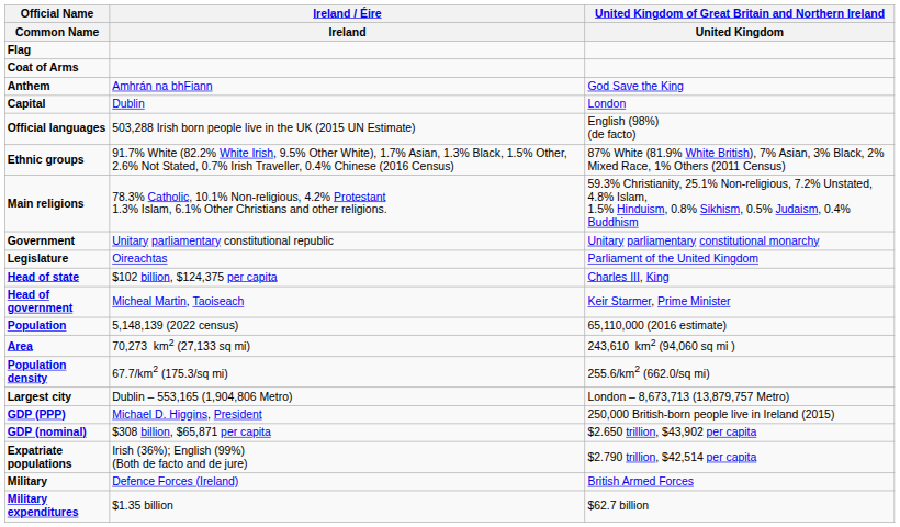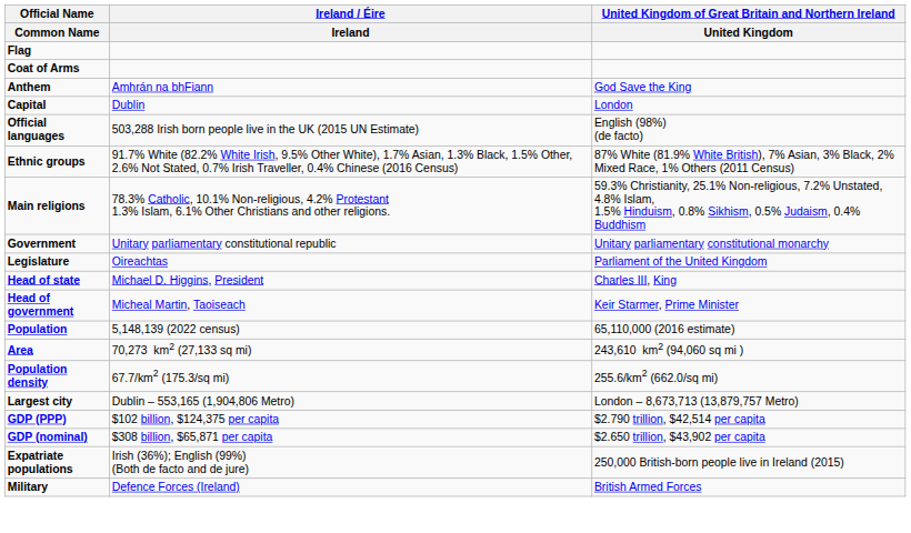 <table class="wikitable mw-collapsible mw-collapsed">
 <tr>
 <th><strong>Official Name</strong></th>
 <th><a href='#'>Ireland / Éire</a></th>
 <th><a href='#'>United Kingdom of Great Britain and Northern Ireland</a></th>
 </tr>
 <tr>
 <th><strong>Common Name</strong></th>
 <th>Ireland</th>
 <th>United Kingdom</th>
 </tr>
 <tr>
 <td><strong>Flag</strong></td>
 <td style="text-align:center"></td>
 <td style="text-align:center"></td>
 </tr>
 <tr>
 <td><strong>Coat of Arms</strong></td>
 <td style="text-align:center"></td>
 <td style="text-align:center"></td>
 </tr>
 <tr>
 <td><strong>Anthem</strong></td>
 <td><a href='#'>Amhrán na bhFiann</a></td>
 <td><a href='#'>God Save the King</a></td>
 </tr>
 <tr>
 <td><strong>Capital</strong></td>
 <td><a href='#'>Dublin</a></td>
 <td><a href='#'>London</a></td>
 </tr>
 <tr>
 <td><strong>Official languages</strong></td>
 <td>503,288 Irish born people live in the UK (2015 UN Estimate)</td>
 <td>English (98%)<br>(de facto)</td>
 </tr>
 <tr>
 <td><strong>Ethnic groups</strong></td>
 <td>91.7% White (82.2% <a href='#'>White Irish</a>, 9.5% Other White), 1.7% Asian, 1.3% Black, 1.5% Other, 2.6% Not Stated, 0.7% Irish Traveller, 0.4% Chinese (2016 Census)</td>
 <td>87% White (81.9% <a href='#'>White British</a>), 7% Asian, 3% Black, 2% Mixed Race, 1% Others (2011 Census)</td>
 </tr>
 <tr>
 <td><strong>Main religions</strong></td>
 <td>78.3% <a href='#'>Catholic</a>, 10.1% Non-religious, 4.2% <a href='#'>Protestant</a><br> 1.3% Islam, 6.1% Other Christians and other religions.</td>
 <td>59.3% Christianity, 25.1% Non-religious, 7.2% Unstated, 4.8% Islam, <br> 1.5% <a href='#'>Hinduism</a>, 0.8% <a href='#'>Sikhism</a>, 0.5% <a href='#'>Judaism</a>, 0.4% <a href='#'>Buddhism</a></td>
 </tr>
 <tr>
 <td><strong>Government</strong></td>
 <td><a href='#'>Unitary</a> <a href='#'>parliamentary</a> constitutional republic</td>
 <td><a href='#'>Unitary</a> <a href='#'>parliamentary</a> <a href='#'>constitutional monarchy</a></td>
 </tr>
 <tr>
 <td><strong>Legislature</strong></td>
 <td><a href='#'>Oireachtas</a></td>
 <td><a href='#'>Parliament of the United Kingdom</a></td>
 </tr>
 <tr>
 <td><strong><a href='#'>Head of state</a></strong></td>
-<td>$102 <a href='#'>billion</a>, $124,375 <a href='#'>per capita</a></td>
+<td><a href='#'>Michael D. Higgins</a>, <a href='#'>President</a></td>
 <td><a href='#'>Charles III</a>, <a href='#'>King</a></td>
 </tr>
 <tr>
 <td><strong><a href='#'>Head of government</a></strong></td>
 <td><a href='#'>Micheal Martin</a>, <a href='#'>Taoiseach</a></td>
 <td><a href='#'>Keir Starmer</a>, <a href='#'>Prime Minister</a></td>
 </tr>
 <tr>
 <td><strong><a href='#'>Population</a></strong></td>
 <td>5,148,139 (2022 census)</td>
 <td>65,110,000 (2016 estimate)</td>
 </tr>
 <tr>
 <td><strong><a href='#'>Area</a></strong></td>
 <td>70,273  km<sup>2</sup> (27,133 sq mi)</td>
 <td>243,610  km<sup>2</sup> (94,060 sq mi )</td>
 </tr>
 <tr>
 <td><strong><a href='#'>Population density</a></strong></td>
 <td>67.7/km<sup>2</sup> (175.3/sq mi)</td>
 <td>255.6/km<sup>2</sup> (662.0/sq mi)</td>
 </tr>
 <tr>
 <td><strong>Largest city</strong></td>
 <td>Dublin – 553,165 (1,904,806 Metro)</td>
 <td>London – 8,673,713 (13,879,757 Metro)</td>
 </tr>
 <tr>
 <td><strong><a href='#'>GDP (PPP)</a></strong></td>
-<td><a href='#'>Michael D. Higgins</a>, <a href='#'>President</a></td>
-<td>250,000 British-born people live in Ireland (2015)</td>
+<td>$102 <a href='#'>billion</a>, $124,375 <a href='#'>per capita</a></td>
+<td>$2.790 <a href='#'>trillion</a>, $42,514 <a href='#'>per capita</a></td>
 </tr>
 <tr>
 <td><strong><a href='#'>GDP (nominal)</a></strong></td>
 <td>$308 <a href='#'>billion</a>, $65,871 <a href='#'>per capita</a></td>
 <td>$2.650 <a href='#'>trillion</a>, $43,902 <a href='#'>per capita</a></td>
 </tr>
 <tr>
 <td><strong>Expatriate populations</strong></td>
 <td>Irish (36%); English (99%)<br>(Both de facto and de jure)</td>
-<td>$2.790 <a href='#'>trillion</a>, $42,514 <a href='#'>per capita</a></td>
+<td>250,000 British-born people live in Ireland (2015)</td>
 </tr>
 <tr>
 <td><strong>Military</strong></td>
 <td><a href='#'>Defence Forces (Ireland)</a></td>
 <td><a href='#'>British Armed Forces</a></td>
 </tr>
-<tr>
-<td><strong><a href='#'>Military expenditures</a></strong></td>
-<td>$1.35 billion</td>
-<td>$62.7 billion</td>
-</tr>
 </table>
